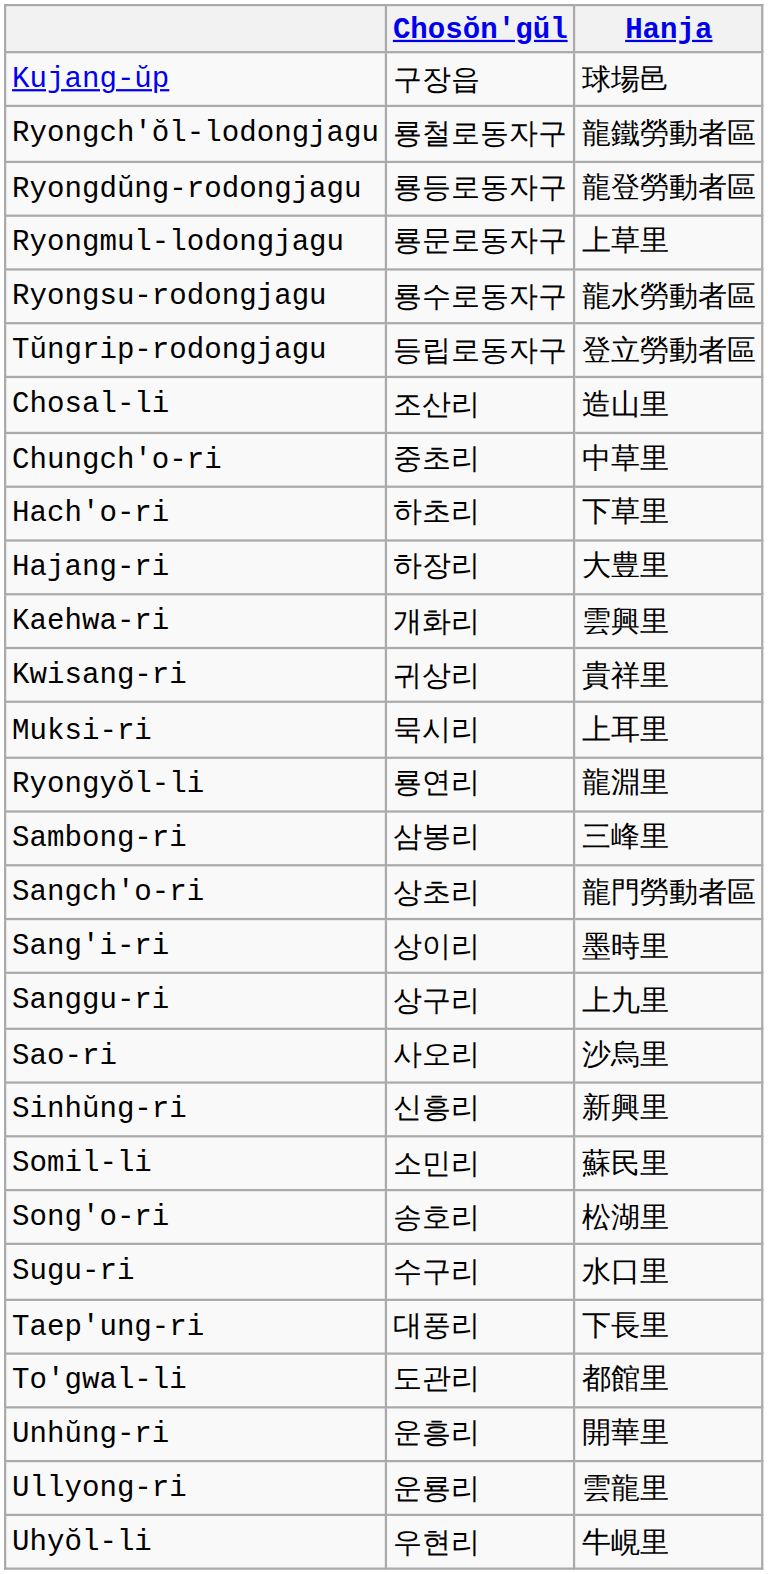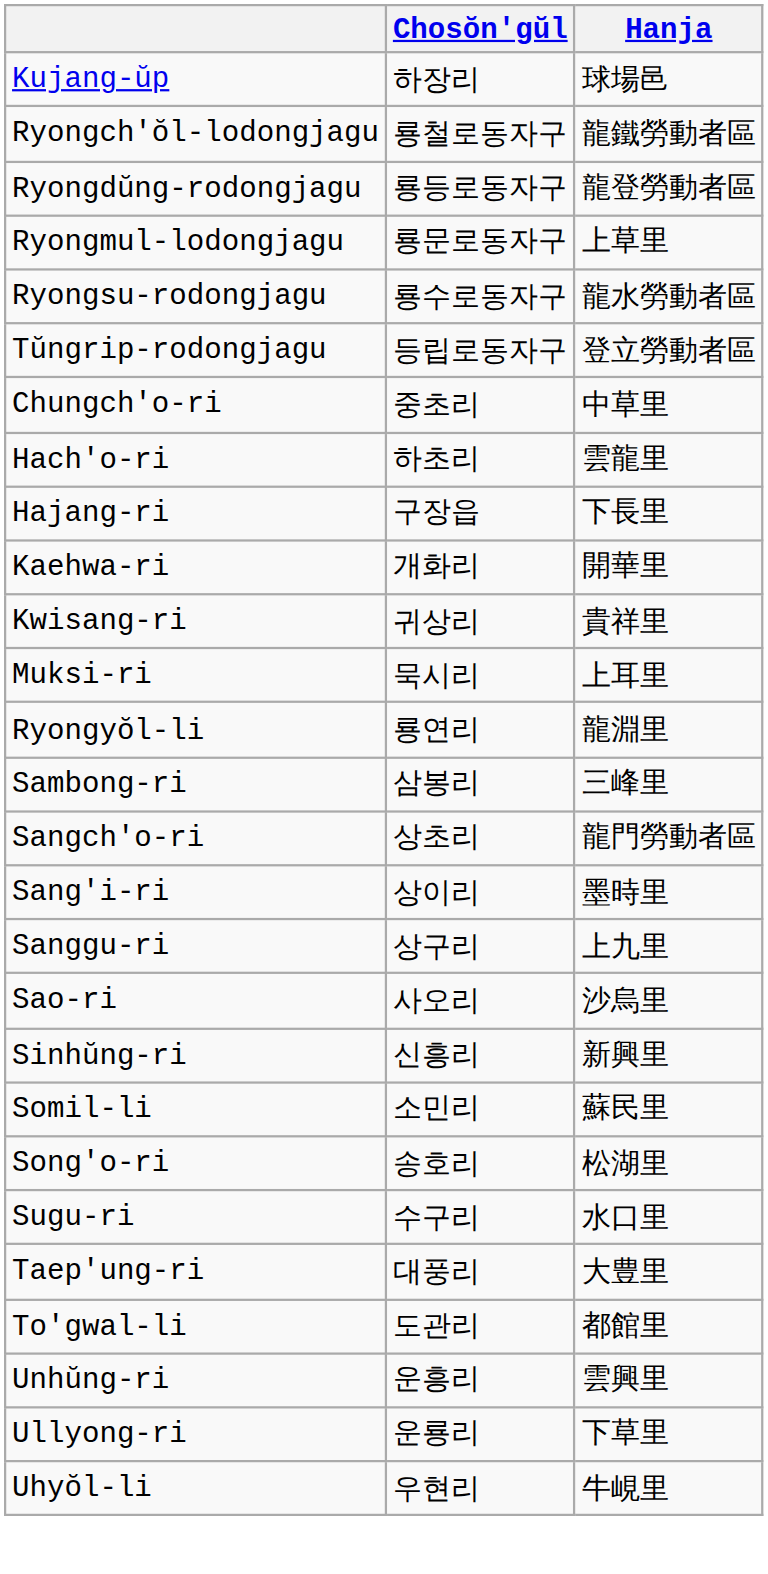 <table class="wikitable">
 <tr>
 <th></th>
 <th><a href='#'>Chosŏn'gŭl</a></th>
 <th><a href='#'>Hanja</a></th>
 </tr>
 <tr>
 <td><a href='#'>Kujang-ŭp</a></td>
-<td>구장읍</td>
+<td>하장리</td>
 <td>球場邑</td>
 </tr>
 <tr>
 <td>Ryongch'ŏl-lodongjagu</td>
 <td>룡철로동자구</td>
 <td>龍鐵勞動者區</td>
 </tr>
 <tr>
 <td>Ryongdŭng-rodongjagu</td>
 <td>룡등로동자구</td>
 <td>龍登勞動者區</td>
 </tr>
 <tr>
 <td>Ryongmul-lodongjagu</td>
 <td>룡문로동자구</td>
 <td>上草里</td>
 </tr>
 <tr>
 <td>Ryongsu-rodongjagu</td>
 <td>룡수로동자구</td>
 <td>龍水勞動者區</td>
 </tr>
 <tr>
 <td>Tŭngrip-rodongjagu</td>
 <td>등립로동자구</td>
 <td>登立勞動者區</td>
 </tr>
 <tr>
-<td>Chosal-li</td>
-<td>조산리</td>
-<td>造山里</td>
-</tr>
-<tr>
 <td>Chungch'o-ri</td>
 <td>중초리</td>
 <td>中草里</td>
 </tr>
 <tr>
 <td>Hach'o-ri</td>
 <td>하초리</td>
-<td>下草里</td>
+<td>雲龍里</td>
 </tr>
 <tr>
 <td>Hajang-ri</td>
-<td>하장리</td>
-<td>大豊里</td>
+<td>구장읍</td>
+<td>下長里</td>
 </tr>
 <tr>
 <td>Kaehwa-ri</td>
 <td>개화리</td>
-<td>雲興里</td>
+<td>開華里</td>
 </tr>
 <tr>
 <td>Kwisang-ri</td>
 <td>귀상리</td>
 <td>貴祥里</td>
 </tr>
 <tr>
 <td>Muksi-ri</td>
 <td>묵시리</td>
 <td>上耳里</td>
 </tr>
 <tr>
 <td>Ryongyŏl-li</td>
 <td>룡연리</td>
 <td>龍淵里</td>
 </tr>
 <tr>
 <td>Sambong-ri</td>
 <td>삼봉리</td>
 <td>三峰里</td>
 </tr>
 <tr>
 <td>Sangch'o-ri</td>
 <td>상초리</td>
 <td>龍門勞動者區</td>
 </tr>
 <tr>
 <td>Sang'i-ri</td>
 <td>상이리</td>
 <td>墨時里</td>
 </tr>
 <tr>
 <td>Sanggu-ri</td>
 <td>상구리</td>
 <td>上九里</td>
 </tr>
 <tr>
 <td>Sao-ri</td>
 <td>사오리</td>
 <td>沙烏里</td>
 </tr>
 <tr>
 <td>Sinhŭng-ri</td>
 <td>신흥리</td>
 <td>新興里</td>
 </tr>
 <tr>
 <td>Somil-li</td>
 <td>소민리</td>
 <td>蘇民里</td>
 </tr>
 <tr>
 <td>Song'o-ri</td>
 <td>송호리</td>
 <td>松湖里</td>
 </tr>
 <tr>
 <td>Sugu-ri</td>
 <td>수구리</td>
 <td>水口里</td>
 </tr>
 <tr>
 <td>Taep'ung-ri</td>
 <td>대풍리</td>
-<td>下長里</td>
+<td>大豊里</td>
 </tr>
 <tr>
 <td>To'gwal-li</td>
 <td>도관리</td>
 <td>都館里</td>
 </tr>
 <tr>
 <td>Unhŭng-ri</td>
 <td>운흥리</td>
-<td>開華里</td>
+<td>雲興里</td>
 </tr>
 <tr>
 <td>Ullyong-ri</td>
 <td>운룡리</td>
-<td>雲龍里</td>
+<td>下草里</td>
 </tr>
 <tr>
 <td>Uhyŏl-li</td>
 <td>우현리</td>
 <td>牛峴里</td>
 </tr>
 </table>
